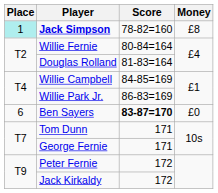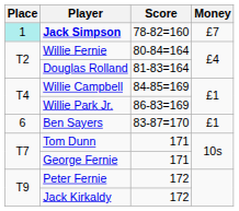 <table class=wikitable>
 <tr>
 <th>Place</th>
 <th>Player</th>
 <th>Score</th>
 <th>Money</th>
 </tr>
 <tr>
 <td align=center style="background: paleturquoise;">1</td>
 <td> <strong><a href='#'>Jack Simpson</a></strong></td>
 <td>78-82=160</td>
-<td align=center>£8</td>
+<td align=center>£7</td>
 </tr>
 <tr>
 <td rowspan=2 align=center>T2</td>
 <td> <a href='#'>Willie Fernie</a></td>
 <td>80-84=164</td>
 <td rowspan=2 align=center>£4</td>
 </tr>
 <tr>
 <td> <a href='#'>Douglas Rolland</a></td>
 <td>81-83=164</td>
 </tr>
 <tr>
 <td rowspan=2 align=center>T4</td>
 <td> <a href='#'>Willie Campbell</a></td>
 <td>84-85=169</td>
 <td rowspan=2 align=center>£1</td>
 </tr>
 <tr>
 <td> <a href='#'>Willie Park Jr.</a></td>
 <td>86-83=169</td>
 </tr>
 <tr>
 <td align=center>6</td>
 <td> <a href='#'>Ben Sayers</a></td>
-<td><strong>83-87=170</strong></td>
-<td align=center>£0</td>
+<td>83-87=170</td>
+<td align=center>£1</td>
 </tr>
 <tr>
 <td rowspan=2 align=center>T7</td>
 <td> <a href='#'>Tom Dunn</a></td>
 <td align=right>171</td>
 <td rowspan=2 align=center>10s</td>
 </tr>
 <tr>
 <td> <a href='#'>George Fernie</a></td>
 <td align=right>171</td>
 </tr>
 <tr>
 <td rowspan=2 align=center>T9</td>
 <td> <a href='#'>Peter Fernie</a></td>
 <td align=right>172</td>
 <td rowspan=2 align=center></td>
 </tr>
 <tr>
 <td> <a href='#'>Jack Kirkaldy</a></td>
 <td align=right>172</td>
 </tr>
 </table>
